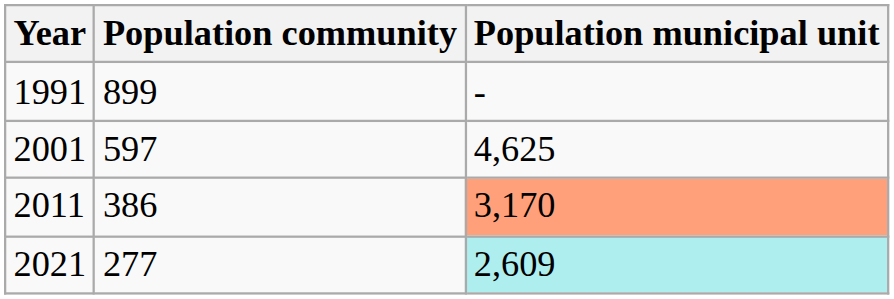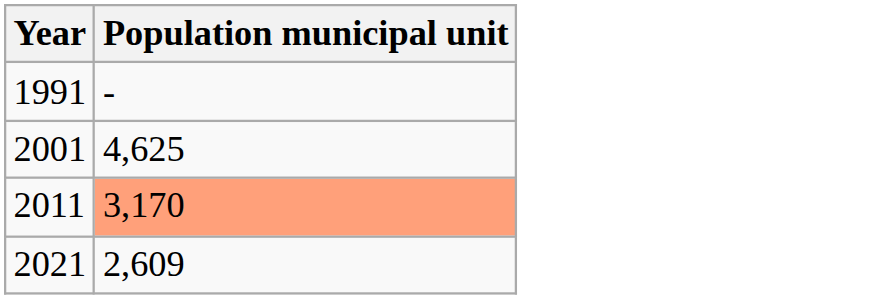 <table class="wikitable">
 <tr>
 <th>Year</th>
-<th>Population community</th>
 <th>Population municipal unit</th>
 </tr>
 <tr>
 <td>1991</td>
-<td>899</td>
 <td>-</td>
 </tr>
 <tr>
 <td>2001</td>
-<td>597</td>
 <td>4,625</td>
 </tr>
 <tr>
 <td>2011</td>
-<td>386</td>
 <td style="background: lightsalmon;">3,170</td>
 </tr>
 <tr>
 <td>2021</td>
-<td>277</td>
-<td style="background: paleturquoise;">2,609</td>
+<td>2,609</td>
 </tr>
 </table>
